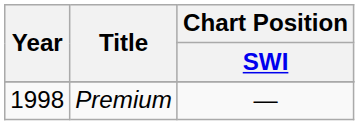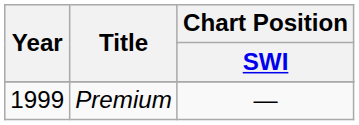 <table class="wikitable">
 <tr style="background-color:#efefef;">
 <th rowspan="2">Year</th>
 <th rowspan="2">Title</th>
 <th colspan="9">Chart Position</th>
 </tr>
 <tr style="background-color:#efefef;">
 <th> <a href='#'>SWI</a></th>
 </tr>
 <tr align="center">
 </tr>
 <tr align="center">
-<td>1998</td>
+<td>1999</td>
 <td><em>Premium</em></td>
 <td>—</td>
 </tr>
 </table>
